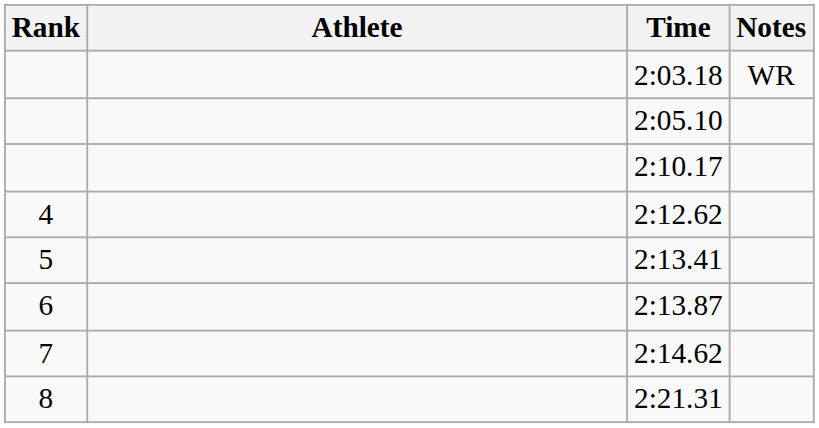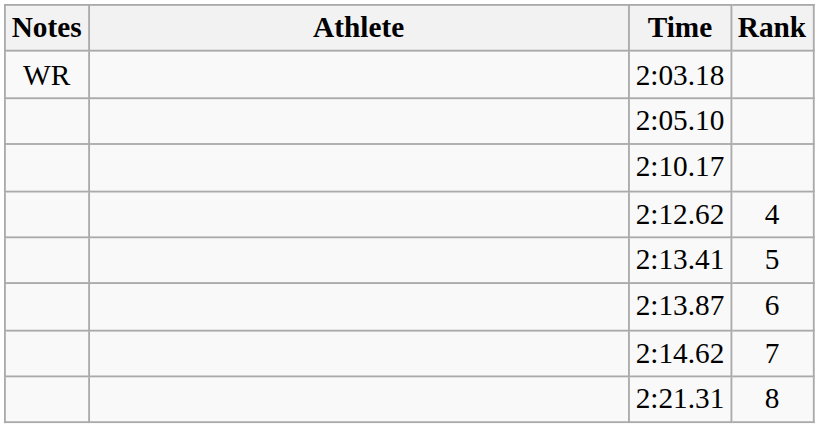 <table class="wikitable" style="text-align:center">
 <tr>
-<th>Rank</th>
+<th>Notes</th>
 <th Style="width:18em">Athlete</th>
 <th>Time</th>
-<th>Notes</th>
+<th>Rank</th>
 </tr>
 <tr>
-<td></td>
+<td>WR</td>
 <td style="text-align:left"></td>
 <td>2:03.18</td>
-<td>WR</td>
+<td></td>
 </tr>
 <tr>
 <td></td>
 <td style="text-align:left"></td>
 <td>2:05.10</td>
 <td></td>
 </tr>
 <tr>
 <td></td>
 <td style="text-align:left"></td>
 <td>2:10.17</td>
 <td></td>
 </tr>
 <tr>
-<td>4</td>
+<td></td>
 <td style="text-align:left"></td>
 <td>2:12.62</td>
-<td></td>
+<td>4</td>
 </tr>
 <tr>
-<td>5</td>
+<td></td>
 <td style="text-align:left"></td>
 <td>2:13.41</td>
-<td></td>
+<td>5</td>
 </tr>
 <tr>
-<td>6</td>
+<td></td>
 <td style="text-align:left"></td>
 <td>2:13.87</td>
-<td></td>
+<td>6</td>
 </tr>
 <tr>
-<td>7</td>
+<td></td>
 <td style="text-align:left"></td>
 <td>2:14.62</td>
-<td></td>
+<td>7</td>
 </tr>
 <tr>
-<td>8</td>
+<td></td>
 <td style="text-align:left"></td>
 <td>2:21.31</td>
-<td></td>
+<td>8</td>
 </tr>
 </table>
